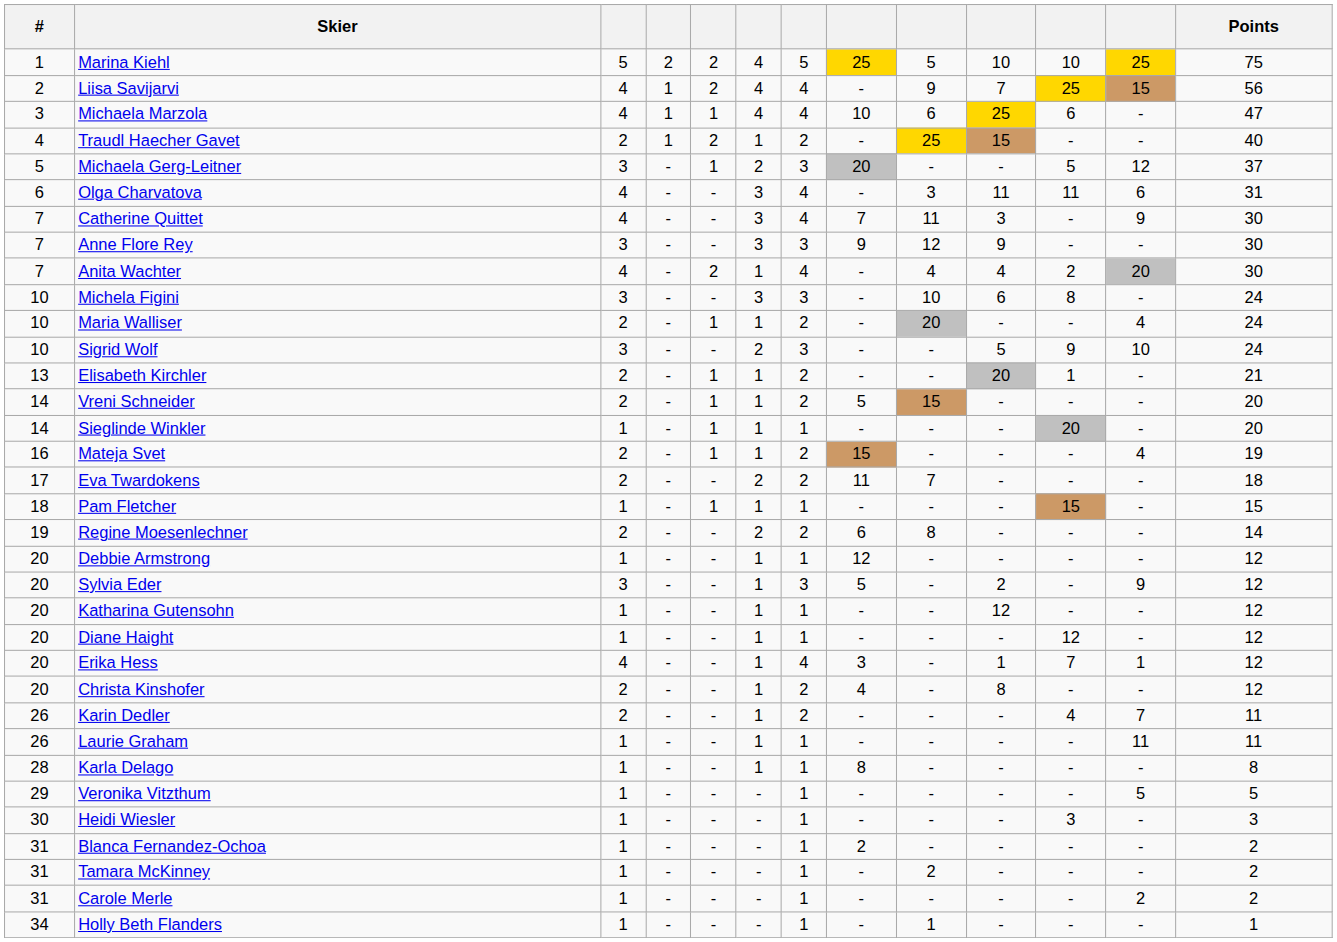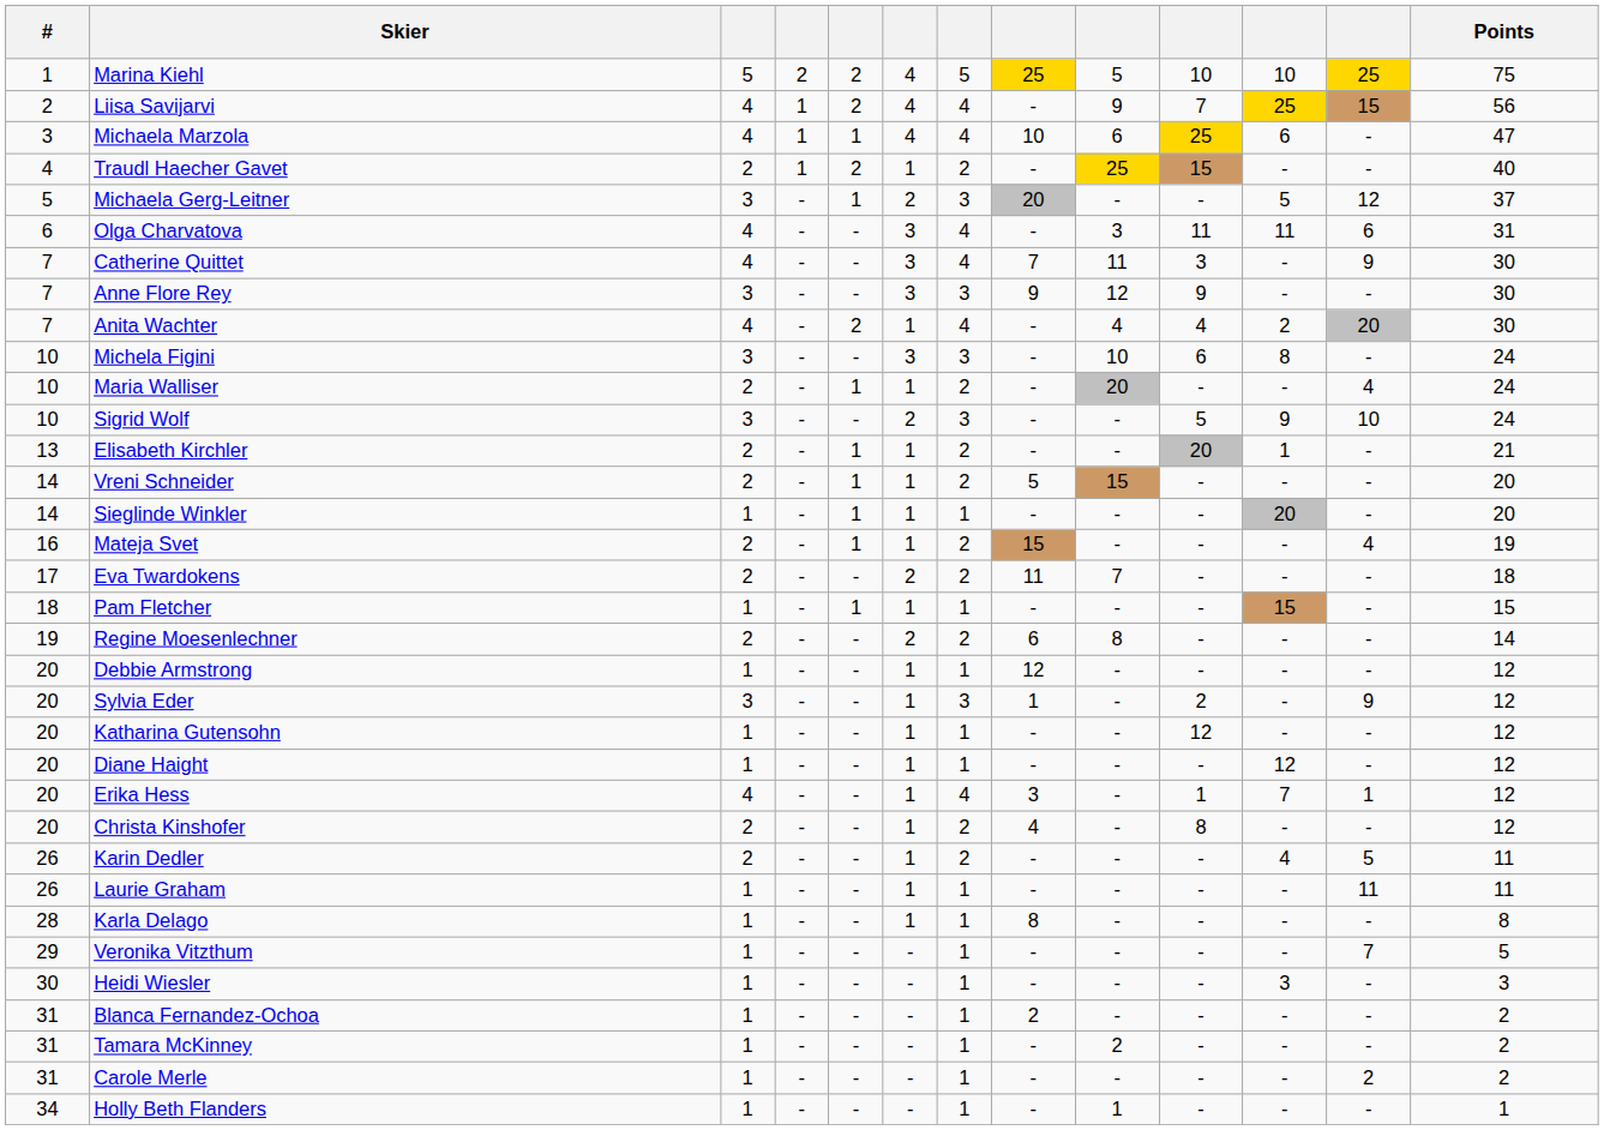 <table class="wikitable" width=65% style="font-size:100%; text-align:center;">
 <tr>
 <th>#</th>
 <th>Skier</th>
 <th></th>
 <th></th>
 <th></th>
 <th></th>
 <th></th>
 <th><br> </th>
 <th><br>   </th>
 <th><br>   </th>
 <th><br> </th>
 <th><br> </th>
 <th>Points</th>
 </tr>
 <tr>
 <td>1</td>
 <td align=left> <a href='#'>Marina Kiehl</a></td>
 <td>5</td>
 <td>2</td>
 <td>2</td>
 <td>4</td>
 <td>5</td>
 <td bgcolor=gold>25</td>
 <td>5</td>
 <td>10</td>
 <td>10</td>
 <td bgcolor=gold>25</td>
 <td>75</td>
 </tr>
 <tr>
 <td>2</td>
 <td align=left> <a href='#'>Liisa Savijarvi</a></td>
 <td>4</td>
 <td>1</td>
 <td>2</td>
 <td>4</td>
 <td>4</td>
 <td>-</td>
 <td>9</td>
 <td>7</td>
 <td bgcolor=gold>25</td>
 <td bgcolor=cc9966>15</td>
 <td>56</td>
 </tr>
 <tr>
 <td>3</td>
 <td align=left> <a href='#'>Michaela Marzola</a></td>
 <td>4</td>
 <td>1</td>
 <td>1</td>
 <td>4</td>
 <td>4</td>
 <td>10</td>
 <td>6</td>
 <td bgcolor=gold>25</td>
 <td>6</td>
 <td>-</td>
 <td>47</td>
 </tr>
 <tr>
 <td>4</td>
 <td align=left> <a href='#'>Traudl Haecher Gavet</a></td>
 <td>2</td>
 <td>1</td>
 <td>2</td>
 <td>1</td>
 <td>2</td>
 <td>-</td>
 <td bgcolor=gold>25</td>
 <td bgcolor=cc9966>15</td>
 <td>-</td>
 <td>-</td>
 <td>40</td>
 </tr>
 <tr>
 <td>5</td>
 <td align=left> <a href='#'>Michaela Gerg-Leitner</a></td>
 <td>3</td>
 <td>-</td>
 <td>1</td>
 <td>2</td>
 <td>3</td>
 <td bgcolor=silver>20</td>
 <td>-</td>
 <td>-</td>
 <td>5</td>
 <td>12</td>
 <td>37</td>
 </tr>
 <tr>
 <td>6</td>
 <td align=left> <a href='#'>Olga Charvatova</a></td>
 <td>4</td>
 <td>-</td>
 <td>-</td>
 <td>3</td>
 <td>4</td>
 <td>-</td>
 <td>3</td>
 <td>11</td>
 <td>11</td>
 <td>6</td>
 <td>31</td>
 </tr>
 <tr>
 <td>7</td>
 <td align=left> <a href='#'>Catherine Quittet</a></td>
 <td>4</td>
 <td>-</td>
 <td>-</td>
 <td>3</td>
 <td>4</td>
 <td>7</td>
 <td>11</td>
 <td>3</td>
 <td>-</td>
 <td>9</td>
 <td>30</td>
 </tr>
 <tr>
 <td>7</td>
 <td align=left> <a href='#'>Anne Flore Rey</a></td>
 <td>3</td>
 <td>-</td>
 <td>-</td>
 <td>3</td>
 <td>3</td>
 <td>9</td>
 <td>12</td>
 <td>9</td>
 <td>-</td>
 <td>-</td>
 <td>30</td>
 </tr>
 <tr>
 <td>7</td>
 <td align=left> <a href='#'>Anita Wachter</a></td>
 <td>4</td>
 <td>-</td>
 <td>2</td>
 <td>1</td>
 <td>4</td>
 <td>-</td>
 <td>4</td>
 <td>4</td>
 <td>2</td>
 <td bgcolor=silver>20</td>
 <td>30</td>
 </tr>
 <tr>
 <td>10</td>
 <td align=left> <a href='#'>Michela Figini</a></td>
 <td>3</td>
 <td>-</td>
 <td>-</td>
 <td>3</td>
 <td>3</td>
 <td>-</td>
 <td>10</td>
 <td>6</td>
 <td>8</td>
 <td>-</td>
 <td>24</td>
 </tr>
 <tr>
 <td>10</td>
 <td align=left> <a href='#'>Maria Walliser</a></td>
 <td>2</td>
 <td>-</td>
 <td>1</td>
 <td>1</td>
 <td>2</td>
 <td>-</td>
 <td bgcolor=silver>20</td>
 <td>-</td>
 <td>-</td>
 <td>4</td>
 <td>24</td>
 </tr>
 <tr>
 <td>10</td>
 <td align=left> <a href='#'>Sigrid Wolf</a></td>
 <td>3</td>
 <td>-</td>
 <td>-</td>
 <td>2</td>
 <td>3</td>
 <td>-</td>
 <td>-</td>
 <td>5</td>
 <td>9</td>
 <td>10</td>
 <td>24</td>
 </tr>
 <tr>
 <td>13</td>
 <td align=left> <a href='#'>Elisabeth Kirchler</a></td>
 <td>2</td>
 <td>-</td>
 <td>1</td>
 <td>1</td>
 <td>2</td>
 <td>-</td>
 <td>-</td>
 <td bgcolor=silver>20</td>
 <td>1</td>
 <td>-</td>
 <td>21</td>
 </tr>
 <tr>
 <td>14</td>
 <td align=left> <a href='#'>Vreni Schneider</a></td>
 <td>2</td>
 <td>-</td>
 <td>1</td>
 <td>1</td>
 <td>2</td>
 <td>5</td>
 <td bgcolor=cc9966>15</td>
 <td>-</td>
 <td>-</td>
 <td>-</td>
 <td>20</td>
 </tr>
 <tr>
 <td>14</td>
 <td align=left> <a href='#'>Sieglinde Winkler</a></td>
 <td>1</td>
 <td>-</td>
 <td>1</td>
 <td>1</td>
 <td>1</td>
 <td>-</td>
 <td>-</td>
 <td>-</td>
 <td bgcolor=silver>20</td>
 <td>-</td>
 <td>20</td>
 </tr>
 <tr>
 <td>16</td>
 <td align=left> <a href='#'>Mateja Svet</a></td>
 <td>2</td>
 <td>-</td>
 <td>1</td>
 <td>1</td>
 <td>2</td>
 <td bgcolor=cc9966>15</td>
 <td>-</td>
 <td>-</td>
 <td>-</td>
 <td>4</td>
 <td>19</td>
 </tr>
 <tr>
 <td>17</td>
 <td align=left> <a href='#'>Eva Twardokens</a></td>
 <td>2</td>
 <td>-</td>
 <td>-</td>
 <td>2</td>
 <td>2</td>
 <td>11</td>
 <td>7</td>
 <td>-</td>
 <td>-</td>
 <td>-</td>
 <td>18</td>
 </tr>
 <tr>
 <td>18</td>
 <td align=left> <a href='#'>Pam Fletcher</a></td>
 <td>1</td>
 <td>-</td>
 <td>1</td>
 <td>1</td>
 <td>1</td>
 <td>-</td>
 <td>-</td>
 <td>-</td>
 <td bgcolor=cc9966>15</td>
 <td>-</td>
 <td>15</td>
 </tr>
 <tr>
 <td>19</td>
 <td align=left> <a href='#'>Regine Moesenlechner</a></td>
 <td>2</td>
 <td>-</td>
 <td>-</td>
 <td>2</td>
 <td>2</td>
 <td>6</td>
 <td>8</td>
 <td>-</td>
 <td>-</td>
 <td>-</td>
 <td>14</td>
 </tr>
 <tr>
 <td>20</td>
 <td align=left> <a href='#'>Debbie Armstrong</a></td>
 <td>1</td>
 <td>-</td>
 <td>-</td>
 <td>1</td>
 <td>1</td>
 <td>12</td>
 <td>-</td>
 <td>-</td>
 <td>-</td>
 <td>-</td>
 <td>12</td>
 </tr>
 <tr>
 <td>20</td>
 <td align=left> <a href='#'>Sylvia Eder</a></td>
 <td>3</td>
 <td>-</td>
 <td>-</td>
 <td>1</td>
 <td>3</td>
-<td>5</td>
+<td>1</td>
 <td>-</td>
 <td>2</td>
 <td>-</td>
 <td>9</td>
 <td>12</td>
 </tr>
 <tr>
 <td>20</td>
 <td align=left> <a href='#'>Katharina Gutensohn</a></td>
 <td>1</td>
 <td>-</td>
 <td>-</td>
 <td>1</td>
 <td>1</td>
 <td>-</td>
 <td>-</td>
 <td>12</td>
 <td>-</td>
 <td>-</td>
 <td>12</td>
 </tr>
 <tr>
 <td>20</td>
 <td align=left> <a href='#'>Diane Haight</a></td>
 <td>1</td>
 <td>-</td>
 <td>-</td>
 <td>1</td>
 <td>1</td>
 <td>-</td>
 <td>-</td>
 <td>-</td>
 <td>12</td>
 <td>-</td>
 <td>12</td>
 </tr>
 <tr>
 <td>20</td>
 <td align=left> <a href='#'>Erika Hess</a></td>
 <td>4</td>
 <td>-</td>
 <td>-</td>
 <td>1</td>
 <td>4</td>
 <td>3</td>
 <td>-</td>
 <td>1</td>
 <td>7</td>
 <td>1</td>
 <td>12</td>
 </tr>
 <tr>
 <td>20</td>
 <td align=left> <a href='#'>Christa Kinshofer</a></td>
 <td>2</td>
 <td>-</td>
 <td>-</td>
 <td>1</td>
 <td>2</td>
 <td>4</td>
 <td>-</td>
 <td>8</td>
 <td>-</td>
 <td>-</td>
 <td>12</td>
 </tr>
 <tr>
 <td>26</td>
 <td align=left> <a href='#'>Karin Dedler</a></td>
 <td>2</td>
 <td>-</td>
 <td>-</td>
 <td>1</td>
 <td>2</td>
 <td>-</td>
 <td>-</td>
 <td>-</td>
 <td>4</td>
-<td>7</td>
+<td>5</td>
 <td>11</td>
 </tr>
 <tr>
 <td>26</td>
 <td align=left> <a href='#'>Laurie Graham</a></td>
 <td>1</td>
 <td>-</td>
 <td>-</td>
 <td>1</td>
 <td>1</td>
 <td>-</td>
 <td>-</td>
 <td>-</td>
 <td>-</td>
 <td>11</td>
 <td>11</td>
 </tr>
 <tr>
 <td>28</td>
 <td align=left> <a href='#'>Karla Delago</a></td>
 <td>1</td>
 <td>-</td>
 <td>-</td>
 <td>1</td>
 <td>1</td>
 <td>8</td>
 <td>-</td>
 <td>-</td>
 <td>-</td>
 <td>-</td>
 <td>8</td>
 </tr>
 <tr>
 <td>29</td>
 <td align=left> <a href='#'>Veronika Vitzthum</a></td>
 <td>1</td>
 <td>-</td>
 <td>-</td>
 <td>-</td>
 <td>1</td>
 <td>-</td>
 <td>-</td>
 <td>-</td>
 <td>-</td>
-<td>5</td>
+<td>7</td>
 <td>5</td>
 </tr>
 <tr>
 <td>30</td>
 <td align=left> <a href='#'>Heidi Wiesler</a></td>
 <td>1</td>
 <td>-</td>
 <td>-</td>
 <td>-</td>
 <td>1</td>
 <td>-</td>
 <td>-</td>
 <td>-</td>
 <td>3</td>
 <td>-</td>
 <td>3</td>
 </tr>
 <tr>
 <td>31</td>
 <td align=left> <a href='#'>Blanca Fernandez-Ochoa</a></td>
 <td>1</td>
 <td>-</td>
 <td>-</td>
 <td>-</td>
 <td>1</td>
 <td>2</td>
 <td>-</td>
 <td>-</td>
 <td>-</td>
 <td>-</td>
 <td>2</td>
 </tr>
 <tr>
 <td>31</td>
 <td align=left> <a href='#'>Tamara McKinney</a></td>
 <td>1</td>
 <td>-</td>
 <td>-</td>
 <td>-</td>
 <td>1</td>
 <td>-</td>
 <td>2</td>
 <td>-</td>
 <td>-</td>
 <td>-</td>
 <td>2</td>
 </tr>
 <tr>
 <td>31</td>
 <td align=left> <a href='#'>Carole Merle</a></td>
 <td>1</td>
 <td>-</td>
 <td>-</td>
 <td>-</td>
 <td>1</td>
 <td>-</td>
 <td>-</td>
 <td>-</td>
 <td>-</td>
 <td>2</td>
 <td>2</td>
 </tr>
 <tr>
 <td>34</td>
 <td align=left> <a href='#'>Holly Beth Flanders</a></td>
 <td>1</td>
 <td>-</td>
 <td>-</td>
 <td>-</td>
 <td>1</td>
 <td>-</td>
 <td>1</td>
 <td>-</td>
 <td>-</td>
 <td>-</td>
 <td>1</td>
 </tr>
 </table>
